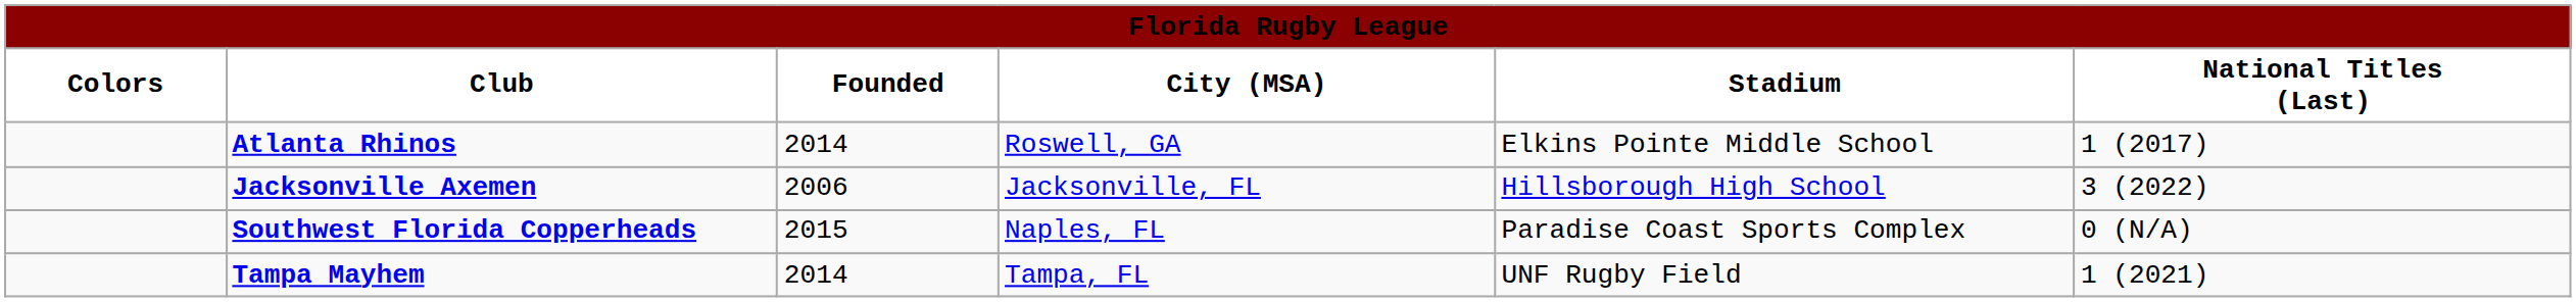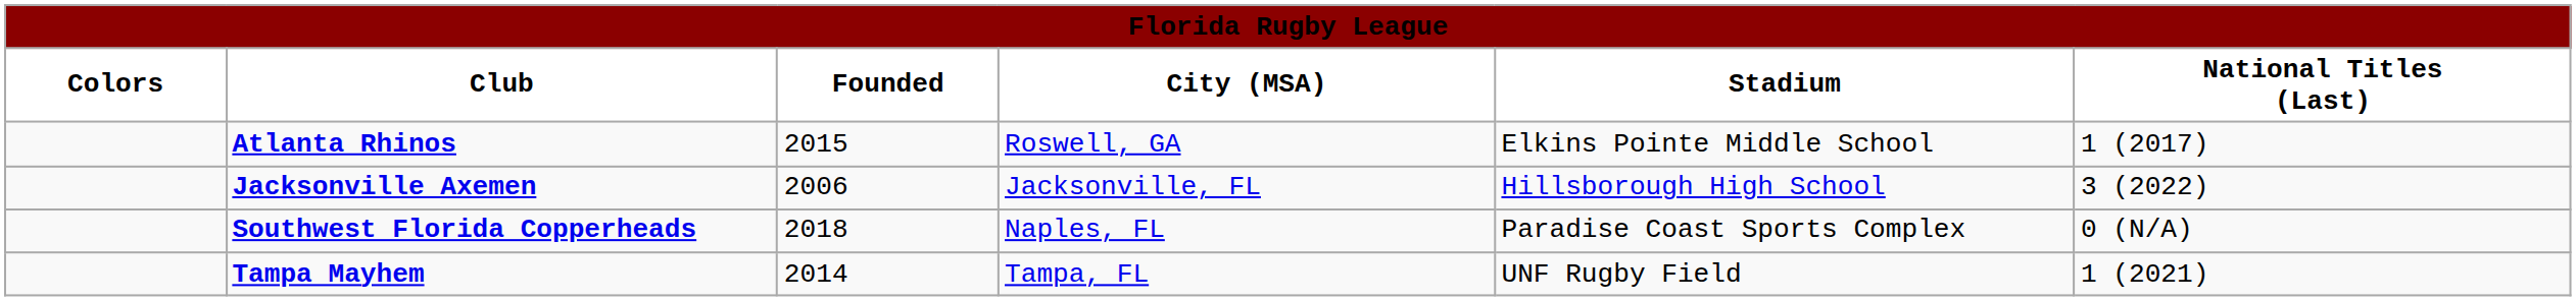 <table class="wikitable" style="width: 99%">
 <tr>
 <td colspan="6" bgcolor="darkred" align="center"><strong><span>Florida Rugby League</span></strong></td>
 </tr>
 <tr>
 <th style="background:white; width:8%">Colors</th>
 <th style="background:white; width:20%">Club</th>
 <th style="background:white; width:8%">Founded</th>
 <th style="background:white; width:18%">City (MSA)</th>
 <th style="background:white; width:21%">Stadium</th>
 <th style="background:white; width:18%">National Titles<br>(Last)</th>
 </tr>
 <tr>
 <td></td>
 <td><strong><a href='#'>Atlanta Rhinos</a></strong></td>
-<td>2014</td>
+<td>2015</td>
 <td><a href='#'>Roswell, GA</a></td>
 <td>Elkins Pointe Middle School</td>
 <td>1 (2017)</td>
 </tr>
 <tr>
 <td></td>
 <td><strong><a href='#'>Jacksonville Axemen</a></strong></td>
 <td>2006</td>
 <td><a href='#'>Jacksonville, FL</a></td>
 <td><a href='#'>Hillsborough High School</a></td>
 <td>3 (2022)</td>
 </tr>
 <tr>
 <td></td>
 <td><strong><a href='#'>Southwest Florida Copperheads</a></strong></td>
-<td>2015</td>
+<td>2018</td>
 <td><a href='#'>Naples, FL</a></td>
 <td>Paradise Coast Sports Complex</td>
 <td>0 (N/A)</td>
 </tr>
 <tr>
 <td></td>
 <td><strong><a href='#'>Tampa Mayhem</a></strong></td>
 <td>2014</td>
 <td><a href='#'>Tampa, FL</a></td>
 <td>UNF Rugby Field</td>
 <td>1 (2021)</td>
 </tr>
 </table>
